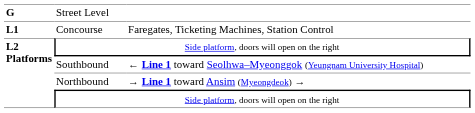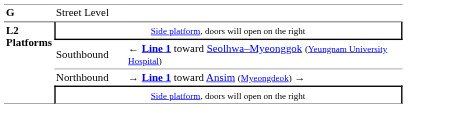 <table table border=0 cellspacing=0 cellpadding=3>
 <tr>
 <td style="border-top:solid 1px gray;border-bottom:solid 1px gray;" width=50 valign=top><strong>G</strong></td>
 <td style="border-top:solid 1px gray;border-bottom:solid 1px gray;" width=100 valign=top>Street Level</td>
 <td style="border-top:solid 1px gray;border-bottom:solid 1px gray;" width=400 valign=top></td>
-</tr>
-<tr>
-<td style="border-bottom:solid 0 gray;" width=50 valign=top><strong>L1</strong></td>
-<td style="border-bottom:solid 0 gray;" width=100 valign=top>Concourse</td>
-<td style="border-bottom:solid 0 gray;" width=500 valign=top>Faregates, Ticketing Machines, Station Control</td>
 </tr>
 <tr>
 <td style="border-top:solid 1px gray;border-bottom:solid 1px gray;" rowspan=4 valign=top><strong>L2<br>Platforms</strong></td>
 <td style="border-top:solid 1px gray;border-right:solid 2px black;border-left:solid 2px black;border-bottom:solid 2px black;text-align:center;" colspan=2><small><a href='#'>Side platform</a>, doors will open on the right</small></td>
 </tr>
 <tr>
 <td style="border-bottom:solid 1px gray;">Southbound</td>
 <td style="border-bottom:solid 1px gray;">← <a href='#'><span><span><strong>Line 1</strong></span></span></a> toward <a href='#'>Seolhwa–Myeonggok</a> <small>(<a href='#'>Yeungnam University Hospital</a>)</small></td>
 </tr>
 <tr>
 <td>Northbound</td>
 <td><span>→</span> <a href='#'><span><span><strong>Line 1</strong></span></span></a> toward <a href='#'>Ansim</a> <small>(<a href='#'>Myeongdeok</a>)</small> →</td>
 </tr>
 <tr>
 <td style="border-top:solid 2px black;border-right:solid 2px black;border-left:solid 2px black;border-bottom:solid 1px gray;text-align:center;" colspan=2><small><a href='#'>Side platform</a>, doors will open on the right</small></td>
 </tr>
 </table>
